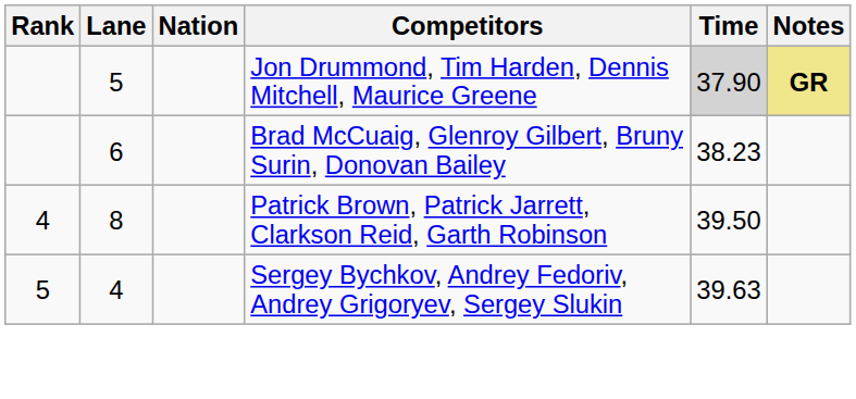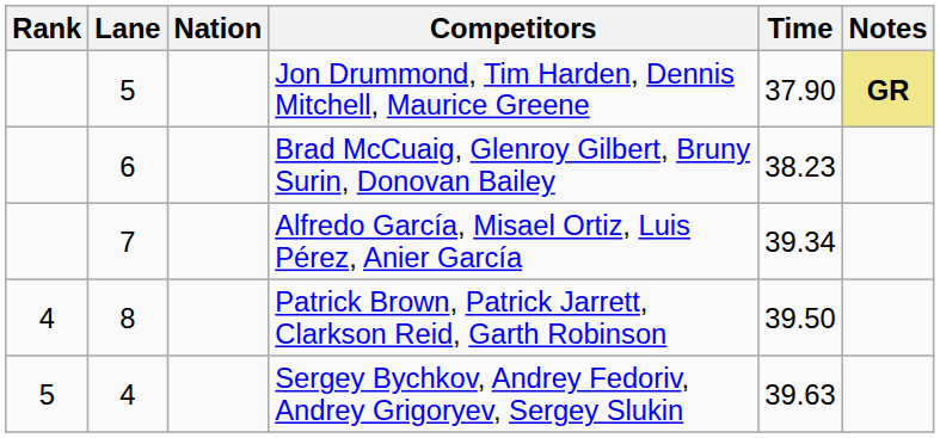 <table class="wikitable sortable" width=80% style="text-align:center; font-size:95%">
 <tr>
 <th>Rank</th>
 <th>Lane</th>
 <th>Nation</th>
 <th>Competitors</th>
 <th>Time</th>
 <th>Notes</th>
 </tr>
 <tr>
 <td></td>
 <td>5</td>
 <td align=left></td>
 <td align=left><a href='#'>Jon Drummond</a>, <a href='#'>Tim Harden</a>, <a href='#'>Dennis Mitchell</a>, <a href='#'>Maurice Greene</a></td>
-<td style="background: lightgrey;">37.90</td>
+<td>37.90</td>
 <td style="background: khaki;"><strong>GR</strong></td>
 </tr>
 <tr>
 <td></td>
 <td>6</td>
 <td align=left></td>
 <td align=left><a href='#'>Brad McCuaig</a>, <a href='#'>Glenroy Gilbert</a>, <a href='#'>Bruny Surin</a>, <a href='#'>Donovan Bailey</a></td>
 <td>38.23</td>
+<td></td>
+</tr>
+<tr>
+<td></td>
+<td>7</td>
+<td align=left></td>
+<td align=left><a href='#'>Alfredo García</a>, <a href='#'>Misael Ortiz</a>, <a href='#'>Luis Pérez</a>, <a href='#'>Anier García</a></td>
+<td>39.34</td>
 <td></td>
 </tr>
 <tr>
 <td>4</td>
 <td>8</td>
 <td align=left></td>
 <td align=left><a href='#'>Patrick Brown</a>, <a href='#'>Patrick Jarrett</a>, <a href='#'>Clarkson Reid</a>, <a href='#'>Garth Robinson</a></td>
 <td>39.50</td>
 <td></td>
 </tr>
 <tr>
 <td>5</td>
 <td>4</td>
 <td align=left></td>
 <td align=left><a href='#'>Sergey Bychkov</a>, <a href='#'>Andrey Fedoriv</a>, <a href='#'>Andrey Grigoryev</a>, <a href='#'>Sergey Slukin</a></td>
 <td>39.63</td>
 <td></td>
 </tr>
 </table>
